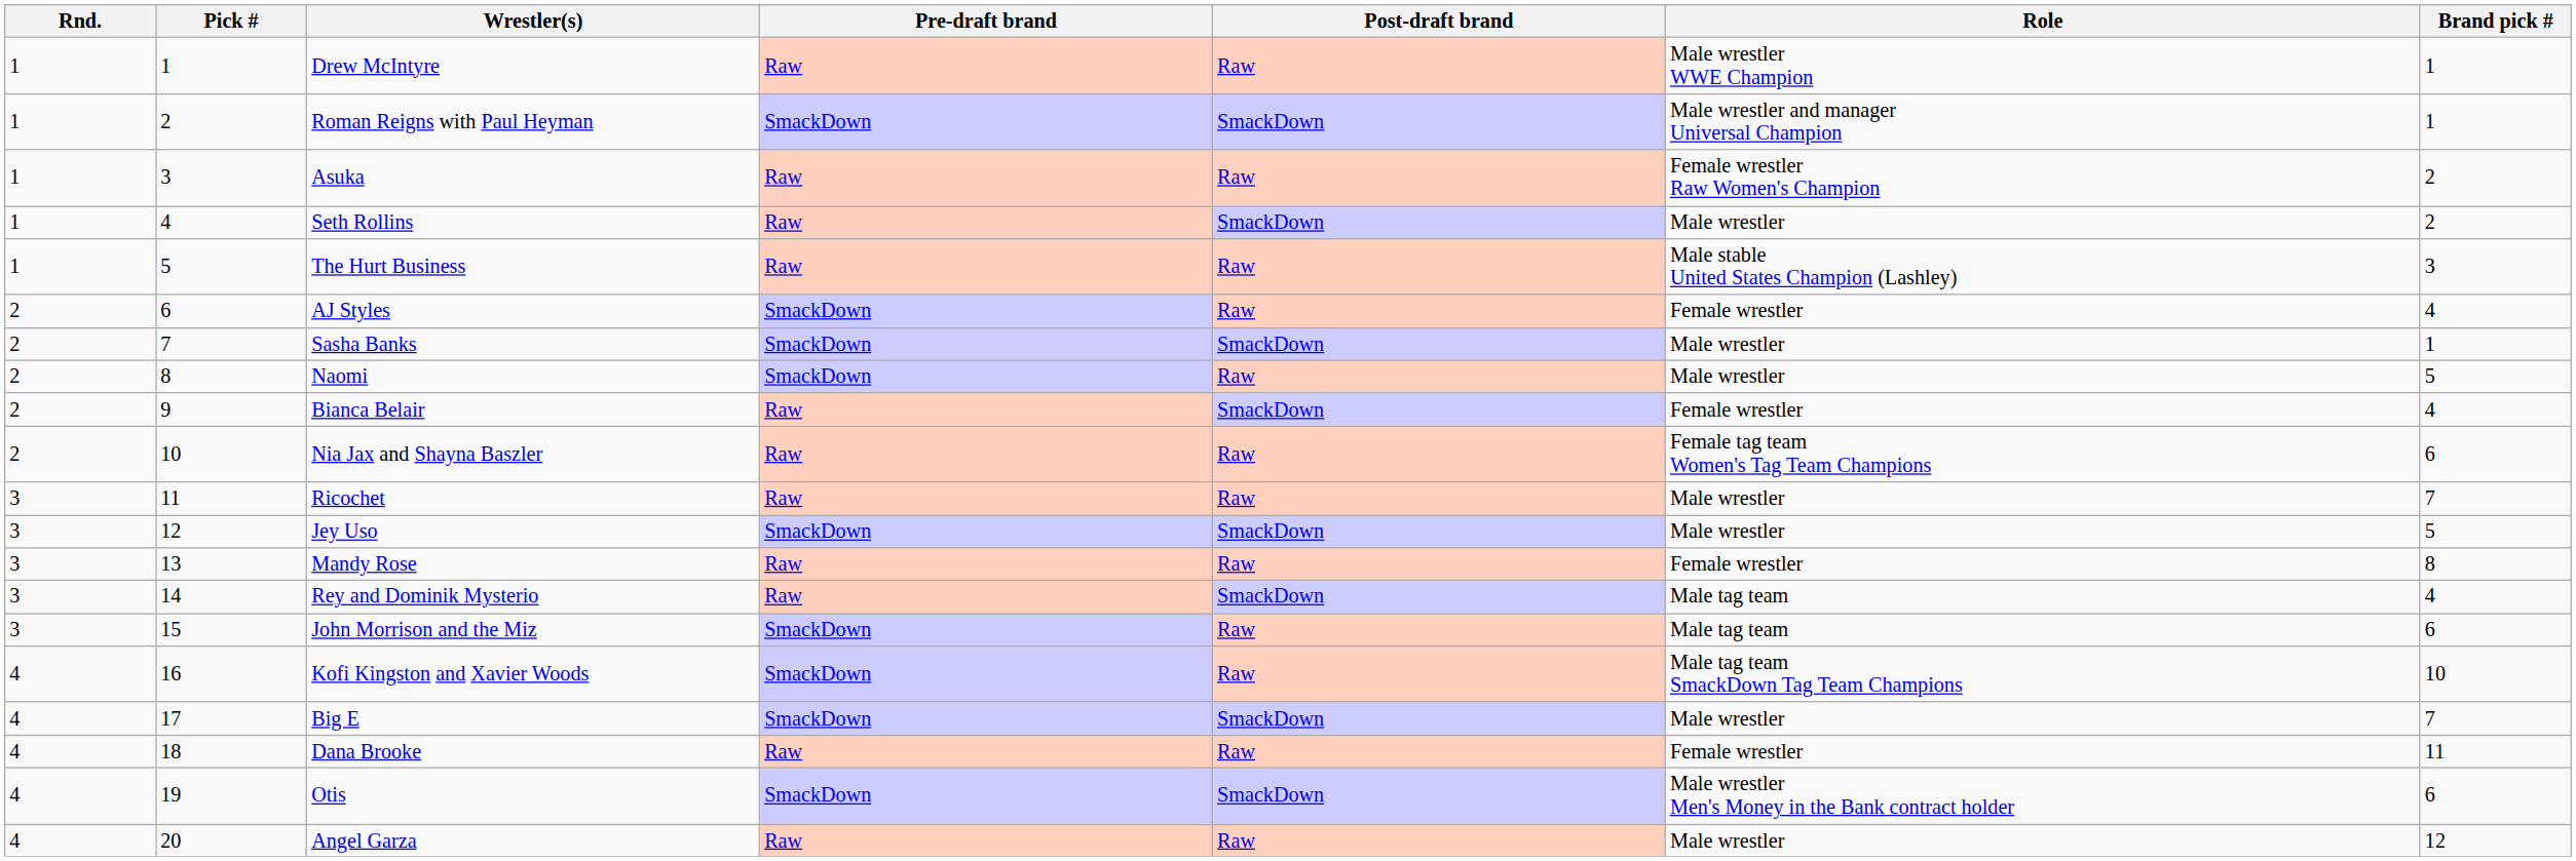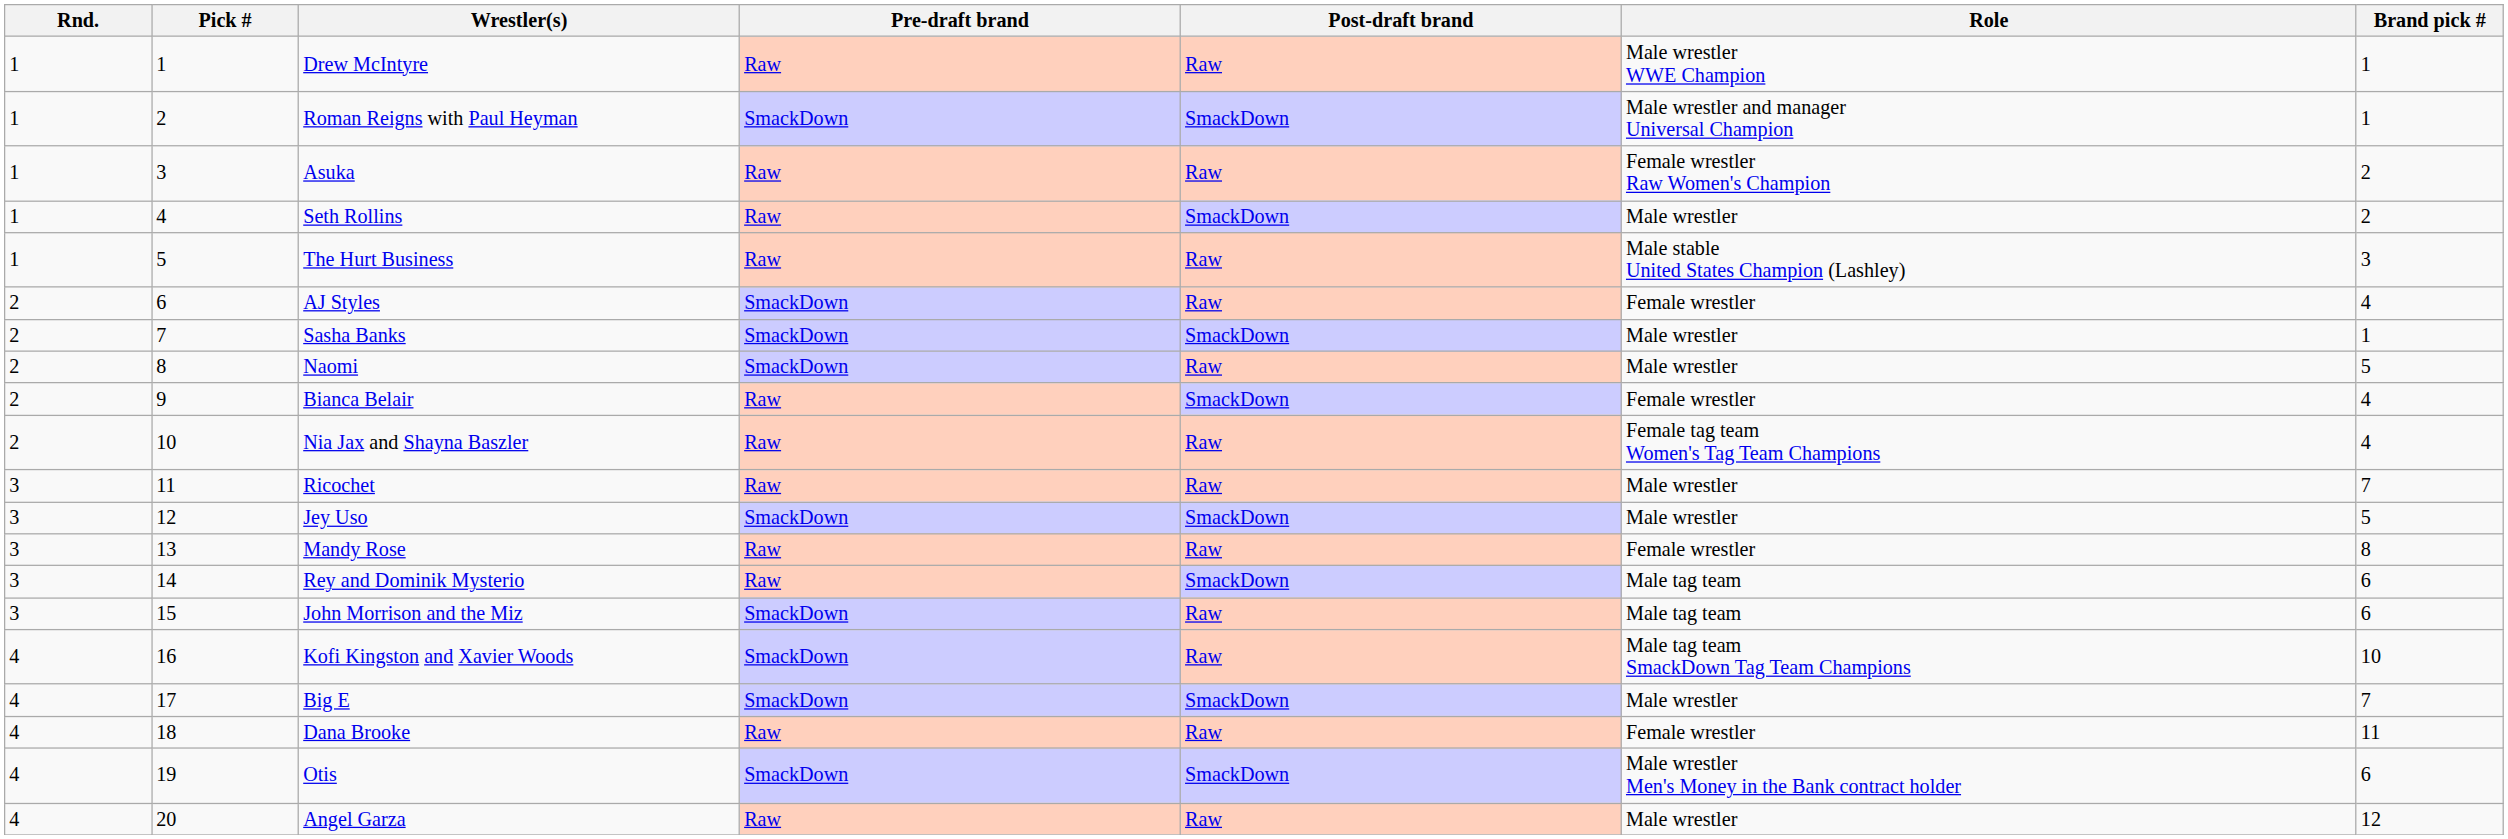 <table class="wikitable sortable" style="width: 100%">
 <tr>
 <th width="5%">Rnd.</th>
 <th width="5%">Pick #</th>
 <th width="15%">Wrestler(s)</th>
 <th width="15%">Pre-draft brand</th>
 <th width="15%">Post-draft brand</th>
 <th width="25%">Role</th>
 <th width="5%">Brand pick #</th>
 </tr>
 <tr>
 <td>1</td>
 <td>1</td>
 <td><a href='#'>Drew McIntyre</a></td>
 <td style="background:#ffd0bd"><a href='#'>Raw</a></td>
 <td style="background:#ffd0bd"><a href='#'>Raw</a></td>
 <td>Male wrestler<br><a href='#'>WWE Champion</a></td>
 <td>1</td>
 </tr>
 <tr>
 <td>1</td>
 <td>2</td>
 <td><a href='#'>Roman Reigns</a> with <a href='#'>Paul Heyman</a></td>
 <td style="background:#ccf;"><a href='#'>SmackDown</a></td>
 <td style="background:#ccf;"><a href='#'>SmackDown</a></td>
 <td>Male wrestler and manager<br><a href='#'>Universal Champion</a></td>
 <td>1</td>
 </tr>
 <tr>
 <td>1</td>
 <td>3</td>
 <td><a href='#'>Asuka</a></td>
 <td style="background:#ffd0bd"><a href='#'>Raw</a></td>
 <td style="background:#ffd0bd"><a href='#'>Raw</a></td>
 <td>Female wrestler<br><a href='#'>Raw Women's Champion</a></td>
 <td>2</td>
 </tr>
 <tr>
 <td>1</td>
 <td>4</td>
 <td><a href='#'>Seth Rollins</a></td>
 <td style="background:#ffd0bd"><a href='#'>Raw</a></td>
 <td style="background:#ccf;"><a href='#'>SmackDown</a></td>
 <td>Male wrestler</td>
 <td>2</td>
 </tr>
 <tr>
 <td>1</td>
 <td>5</td>
 <td><a href='#'>The Hurt Business</a><br></td>
 <td style="background:#ffd0bd"><a href='#'>Raw</a></td>
 <td style="background:#ffd0bd"><a href='#'>Raw</a></td>
 <td>Male stable<br><a href='#'>United States Champion</a> (Lashley)</td>
 <td>3</td>
 </tr>
 <tr>
 <td>2</td>
 <td>6</td>
 <td><a href='#'>AJ Styles</a></td>
 <td style="background:#ccf;"><a href='#'>SmackDown</a></td>
 <td style="background:#ffd0bd"><a href='#'>Raw</a></td>
 <td>Female wrestler</td>
 <td>4</td>
 </tr>
 <tr>
 <td>2</td>
 <td>7</td>
 <td><a href='#'>Sasha Banks</a></td>
 <td style="background:#ccf;"><a href='#'>SmackDown</a></td>
 <td style="background:#ccf;"><a href='#'>SmackDown</a></td>
 <td>Male wrestler</td>
 <td>1</td>
 </tr>
 <tr>
 <td>2</td>
 <td>8</td>
 <td><a href='#'>Naomi</a></td>
 <td style="background:#ccf;"><a href='#'>SmackDown</a></td>
 <td style="background:#ffd0bd"><a href='#'>Raw</a></td>
 <td>Male wrestler</td>
 <td>5</td>
 </tr>
 <tr>
 <td>2</td>
 <td>9</td>
 <td><a href='#'>Bianca Belair</a></td>
 <td style="background:#ffd0bd"><a href='#'>Raw</a></td>
 <td style="background:#ccf;"><a href='#'>SmackDown</a></td>
 <td>Female wrestler</td>
 <td>4</td>
 </tr>
 <tr>
 <td>2</td>
 <td>10</td>
 <td><a href='#'>Nia Jax</a> and <a href='#'>Shayna Baszler</a></td>
 <td style="background:#ffd0bd"><a href='#'>Raw</a></td>
 <td style="background:#ffd0bd"><a href='#'>Raw</a></td>
 <td>Female tag team<br><a href='#'>Women's Tag Team Champions</a></td>
-<td>6</td>
+<td>4</td>
 </tr>
 <tr>
 <td>3</td>
 <td>11</td>
 <td><a href='#'>Ricochet</a></td>
 <td style="background:#ffd0bd"><a href='#'>Raw</a></td>
 <td style="background:#ffd0bd"><a href='#'>Raw</a></td>
 <td>Male wrestler</td>
 <td>7</td>
 </tr>
 <tr>
 <td>3</td>
 <td>12</td>
 <td><a href='#'>Jey Uso</a></td>
 <td style="background:#ccf;"><a href='#'>SmackDown</a></td>
 <td style="background:#ccf;"><a href='#'>SmackDown</a></td>
 <td>Male wrestler</td>
 <td>5</td>
 </tr>
 <tr>
 <td>3</td>
 <td>13</td>
 <td><a href='#'>Mandy Rose</a></td>
 <td style="background:#ffd0bd"><a href='#'>Raw</a></td>
 <td style="background:#ffd0bd"><a href='#'>Raw</a></td>
 <td>Female wrestler</td>
 <td>8</td>
 </tr>
 <tr>
 <td>3</td>
 <td>14</td>
 <td><a href='#'>Rey and Dominik Mysterio</a></td>
 <td style="background:#ffd0bd"><a href='#'>Raw</a></td>
 <td style="background:#ccf;"><a href='#'>SmackDown</a></td>
 <td>Male tag team</td>
-<td>4</td>
+<td>6</td>
 </tr>
 <tr>
 <td>3</td>
 <td>15</td>
 <td><a href='#'>John Morrison and the Miz</a></td>
 <td style="background:#ccf;"><a href='#'>SmackDown</a></td>
 <td style="background:#ffd0bd"><a href='#'>Raw</a></td>
 <td>Male tag team</td>
 <td>6</td>
 </tr>
 <tr>
 <td>4</td>
 <td>16</td>
 <td><a href='#'>Kofi Kingston</a> <a href='#'>and</a> <a href='#'>Xavier Woods</a></td>
 <td style="background:#ccf;"><a href='#'>SmackDown</a></td>
 <td style="background:#ffd0bd"><a href='#'>Raw</a></td>
 <td>Male tag team<br><a href='#'>SmackDown Tag Team Champions</a></td>
 <td>10</td>
 </tr>
 <tr>
 <td>4</td>
 <td>17</td>
 <td><a href='#'>Big E</a></td>
 <td style="background:#ccf;"><a href='#'>SmackDown</a></td>
 <td style="background:#ccf;"><a href='#'>SmackDown</a></td>
 <td>Male wrestler</td>
 <td>7</td>
 </tr>
 <tr>
 <td>4</td>
 <td>18</td>
 <td><a href='#'>Dana Brooke</a></td>
 <td style="background:#ffd0bd"><a href='#'>Raw</a></td>
 <td style="background:#ffd0bd"><a href='#'>Raw</a></td>
 <td>Female wrestler</td>
 <td>11</td>
 </tr>
 <tr>
 <td>4</td>
 <td>19</td>
 <td><a href='#'>Otis</a></td>
 <td style="background:#ccf;"><a href='#'>SmackDown</a></td>
 <td style="background:#ccf;"><a href='#'>SmackDown</a></td>
 <td>Male wrestler<br><a href='#'>Men's Money in the Bank contract holder</a></td>
 <td>6</td>
 </tr>
 <tr>
 <td>4</td>
 <td>20</td>
 <td><a href='#'>Angel Garza</a></td>
 <td style="background:#ffd0bd"><a href='#'>Raw</a></td>
 <td style="background:#ffd0bd"><a href='#'>Raw</a></td>
 <td>Male wrestler</td>
 <td>12</td>
 </tr>
 </table>
